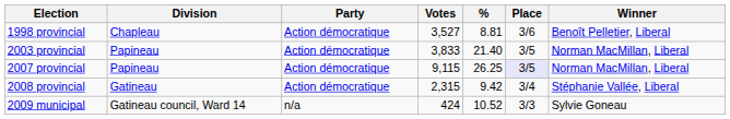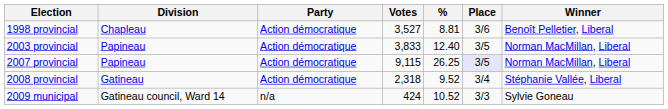 <table class="wikitable" width="1000">
 <tr>
 <th align="left">Election</th>
 <th align="left">Division</th>
 <th align="left">Party</th>
 <th align="right">Votes</th>
 <th align="right">%</th>
 <th align="center">Place</th>
 <th align="center">Winner</th>
 </tr>
 <tr>
 <td align="left"><a href='#'>1998 provincial</a></td>
 <td align="left"><a href='#'>Chapleau</a></td>
 <td align="left"><a href='#'>Action démocratique</a></td>
 <td align="right">3,527</td>
 <td align="right">8.81</td>
 <td align="center">3/6</td>
 <td align="left"><a href='#'>Benoît Pelletier</a>, <a href='#'>Liberal</a></td>
 </tr>
 <tr>
 <td align="left"><a href='#'>2003 provincial</a></td>
 <td align="left"><a href='#'>Papineau</a></td>
 <td align="left"><a href='#'>Action démocratique</a></td>
 <td align="right">3,833</td>
-<td align="right">21.40</td>
+<td align="right">12.40</td>
 <td align="center">3/5</td>
 <td align="left"><a href='#'>Norman MacMillan</a>, <a href='#'>Liberal</a></td>
 </tr>
 <tr>
 <td align="left"><a href='#'>2007 provincial</a></td>
 <td align="left"><a href='#'>Papineau</a></td>
 <td align="left"><a href='#'>Action démocratique</a></td>
 <td align="right">9,115</td>
 <td align="right">26.25</td>
 <td align="center" style="background: lavender;">3/5</td>
 <td align="left"><a href='#'>Norman MacMillan</a>, <a href='#'>Liberal</a></td>
 </tr>
 <tr>
 <td align="left"><a href='#'>2008 provincial</a></td>
 <td align="left"><a href='#'>Gatineau</a></td>
 <td align="left"><a href='#'>Action démocratique</a></td>
-<td align="right">2,315</td>
-<td align="right">9.42</td>
+<td align="right">2,318</td>
+<td align="right">9.52</td>
 <td align="center">3/4</td>
 <td align="left"><a href='#'>Stéphanie Vallée</a>, <a href='#'>Liberal</a></td>
 </tr>
 <tr>
 <td align="left"><a href='#'>2009 municipal</a></td>
 <td align="left">Gatineau council, Ward 14</td>
 <td align="left">n/a</td>
 <td align="right">424</td>
 <td align="right">10.52</td>
 <td align="center">3/3</td>
 <td align="left">Sylvie Goneau</td>
 </tr>
 </table>
